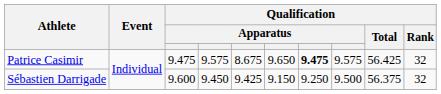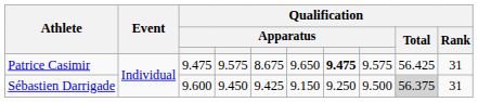 <table class="wikitable" style="font-size:90%">
 <tr>
 <th rowspan=3>Athlete</th>
 <th rowspan=3>Event</th>
 <th colspan =8>Qualification</th>
 </tr>
 <tr style="font-size:95%">
 <th colspan=6>Apparatus</th>
 <th rowspan=2>Total</th>
 <th rowspan=2>Rank</th>
 </tr>
 <tr style="font-size:95%">
 <th></th>
 <th></th>
 <th></th>
 <th></th>
 <th></th>
 <th></th>
 </tr>
 <tr align=center>
 <td align=left><a href='#'>Patrice Casimir</a></td>
 <td align=left rowspan=2><a href='#'>Individual</a></td>
 <td>9.475</td>
 <td>9.575</td>
 <td>8.675</td>
 <td>9.650</td>
 <td><strong>9.475</strong></td>
 <td>9.575</td>
 <td>56.425</td>
-<td>32</td>
+<td>31</td>
 </tr>
 <tr align=center>
 <td align=left><a href='#'>Sébastien Darrigade</a></td>
 <td>9.600</td>
 <td>9.450</td>
 <td>9.425</td>
 <td>9.150</td>
 <td>9.250</td>
 <td>9.500</td>
-<td>56.375</td>
-<td>32</td>
+<td style="background: lightgrey;">56.375</td>
+<td>31</td>
 </tr>
 </table>
